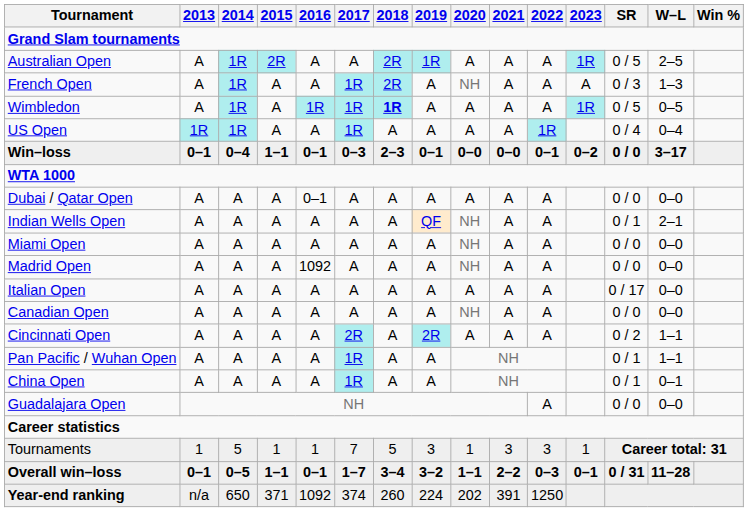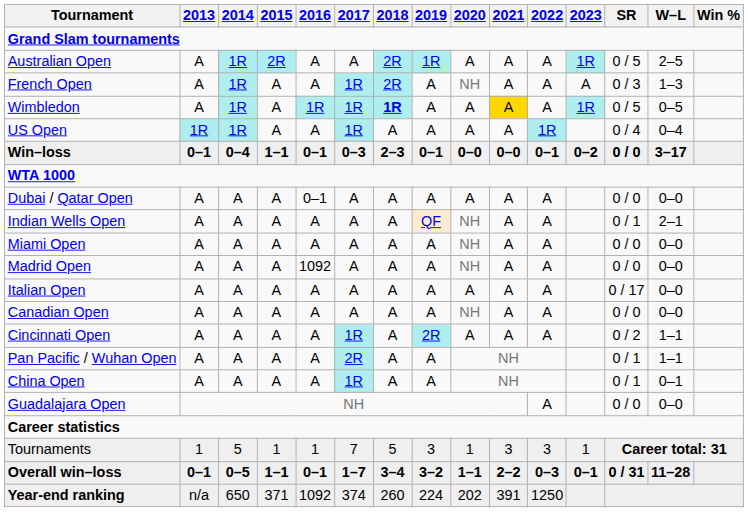 <table class="wikitable" style="text-align:center">
 <tr>
 <th>Tournament</th>
 <th><a href='#'>2013</a></th>
 <th><a href='#'>2014</a></th>
 <th><a href='#'>2015</a></th>
 <th><a href='#'>2016</a></th>
 <th><a href='#'>2017</a></th>
 <th><a href='#'>2018</a></th>
 <th><a href='#'>2019</a></th>
 <th><a href='#'>2020</a></th>
 <th><a href='#'>2021</a></th>
 <th><a href='#'>2022</a></th>
 <th><a href='#'>2023</a></th>
 <th>SR</th>
 <th>W–L</th>
 <th>Win %</th>
 </tr>
 <tr>
 <td colspan="15" align="left"><strong><a href='#'>Grand Slam tournaments</a></strong></td>
 </tr>
 <tr>
 <td style="text-align:left"><a href='#'>Australian Open</a></td>
 <td>A</td>
 <td style="background:#afeeee"><a href='#'>1R</a></td>
 <td style="background:#afeeee"><a href='#'>2R</a></td>
 <td>A</td>
 <td>A</td>
 <td style="background:#afeeee"><a href='#'>2R</a></td>
 <td style="background:#afeeee"><a href='#'>1R</a></td>
 <td>A</td>
 <td>A</td>
 <td>A</td>
 <td style="background:#afeeee"><a href='#'>1R</a></td>
 <td>0 / 5</td>
 <td>2–5</td>
 <td></td>
 </tr>
 <tr>
 <td style="text-align:left"><a href='#'>French Open</a></td>
 <td>A</td>
 <td style="background:#afeeee"><a href='#'>1R</a></td>
 <td>A</td>
 <td>A</td>
 <td style="background:#afeeee"><a href='#'>1R</a></td>
 <td style="background:#afeeee"><a href='#'>2R</a></td>
 <td>A</td>
 <td style=color:#767676>NH</td>
 <td>A</td>
 <td>A</td>
 <td>A</td>
 <td>0 / 3</td>
 <td>1–3</td>
 <td></td>
 </tr>
 <tr>
 <td style="text-align:left"><a href='#'>Wimbledon</a></td>
 <td>A</td>
 <td style="background:#afeeee"><a href='#'>1R</a></td>
 <td>A</td>
 <td style="background:#afeeee"><a href='#'>1R</a></td>
 <td style="background:#afeeee"><a href='#'>1R</a></td>
 <td style=background:#afeeee><strong><a href='#'>1R</a></strong></td>
 <td>A</td>
 <td>A</td>
-<td>A</td>
+<td style="background: gold;">A</td>
 <td>A</td>
 <td style=background:#afeeee><a href='#'>1R</a></td>
 <td>0 / 5</td>
 <td>0–5</td>
 <td></td>
 </tr>
 <tr>
 <td style="text-align:left"><a href='#'>US Open</a></td>
 <td style="background:#afeeee"><a href='#'>1R</a></td>
 <td style="background:#afeeee"><a href='#'>1R</a></td>
 <td>A</td>
 <td>A</td>
 <td style="background:#afeeee"><a href='#'>1R</a></td>
 <td>A</td>
 <td>A</td>
 <td>A</td>
 <td>A</td>
 <td bgcolor="afeeee"><a href='#'>1R</a></td>
 <td></td>
 <td>0 / 4</td>
 <td>0–4</td>
 <td></td>
 </tr>
 <tr style="background:#efefef;font-weight:bold">
 <td style="text-align:left">Win–loss</td>
 <td>0–1</td>
 <td>0–4</td>
 <td>1–1</td>
 <td>0–1</td>
 <td>0–3</td>
 <td>2–3</td>
 <td>0–1</td>
 <td>0–0</td>
 <td>0–0</td>
 <td>0–1</td>
 <td>0–2</td>
 <td>0 / 0</td>
 <td>3–17</td>
 <td></td>
 </tr>
 <tr>
 <td colspan="15" align="left"><strong><a href='#'>WTA 1000</a></strong></td>
 </tr>
 <tr>
 <td align=left><a href='#'>Dubai</a> / <a href='#'>Qatar Open</a></td>
 <td>A</td>
 <td>A</td>
 <td>A</td>
 <td>0–1</td>
 <td>A</td>
 <td>A</td>
 <td>A</td>
 <td>A</td>
 <td>A</td>
 <td>A</td>
 <td></td>
 <td>0 / 0</td>
 <td>0–0</td>
 <td></td>
 </tr>
 <tr>
 <td align=left><a href='#'>Indian Wells Open</a></td>
 <td>A</td>
 <td>A</td>
 <td>A</td>
 <td>A</td>
 <td>A</td>
 <td>A</td>
 <td bgcolor=ffebcd><a href='#'>QF</a></td>
 <td style=color:#767676>NH</td>
 <td>A</td>
 <td>A</td>
 <td></td>
 <td>0 / 1</td>
 <td>2–1</td>
 <td></td>
 </tr>
 <tr>
 <td align=left><a href='#'>Miami Open</a></td>
 <td>A</td>
 <td>A</td>
 <td>A</td>
 <td>A</td>
 <td>A</td>
 <td>A</td>
 <td>A</td>
 <td style=color:#767676>NH</td>
 <td>A</td>
 <td>A</td>
 <td></td>
 <td>0 / 0</td>
 <td>0–0</td>
 <td></td>
 </tr>
 <tr>
 <td align=left><a href='#'>Madrid Open</a></td>
 <td>A</td>
 <td>A</td>
 <td>A</td>
 <td>1092</td>
 <td>A</td>
 <td>A</td>
 <td>A</td>
 <td style=color:#767676>NH</td>
 <td>A</td>
 <td>A</td>
 <td></td>
 <td>0 / 0</td>
 <td>0–0</td>
 <td></td>
 </tr>
 <tr>
 <td align=left><a href='#'>Italian Open</a></td>
 <td>A</td>
 <td>A</td>
 <td>A</td>
 <td>A</td>
 <td>A</td>
 <td>A</td>
 <td>A</td>
 <td>A</td>
 <td>A</td>
 <td>A</td>
 <td></td>
 <td>0 / 17</td>
 <td>0–0</td>
 <td></td>
 </tr>
 <tr>
 <td align=left><a href='#'>Canadian Open</a></td>
 <td>A</td>
 <td>A</td>
 <td>A</td>
 <td>A</td>
 <td>A</td>
 <td>A</td>
 <td>A</td>
 <td style=color:#767676>NH</td>
 <td>A</td>
 <td>A</td>
 <td></td>
 <td>0 / 0</td>
 <td>0–0</td>
 <td></td>
 </tr>
 <tr>
 <td align=left><a href='#'>Cincinnati Open</a></td>
 <td>A</td>
 <td>A</td>
 <td>A</td>
 <td>A</td>
-<td bgcolor=afeeee><a href='#'>2R</a></td>
+<td bgcolor=afeeee><a href='#'>1R</a></td>
 <td>A</td>
 <td bgcolor=afeeee><a href='#'>2R</a></td>
 <td>A</td>
 <td>A</td>
 <td>A</td>
 <td></td>
 <td>0 / 2</td>
 <td>1–1</td>
 <td></td>
 </tr>
 <tr>
 <td align=left><a href='#'>Pan Pacific</a> / <a href='#'>Wuhan Open</a></td>
 <td>A</td>
 <td>A</td>
 <td>A</td>
 <td>A</td>
-<td bgcolor=afeeee><a href='#'>1R</a></td>
+<td bgcolor=afeeee><a href='#'>2R</a></td>
 <td>A</td>
 <td>A</td>
 <td colspan="3" style=color:#767676>NH</td>
 <td></td>
 <td>0 / 1</td>
 <td>1–1</td>
 <td></td>
 </tr>
 <tr>
 <td align=left><a href='#'>China Open</a></td>
 <td>A</td>
 <td>A</td>
 <td>A</td>
 <td>A</td>
 <td bgcolor=afeeee><a href='#'>1R</a></td>
 <td>A</td>
 <td>A</td>
 <td colspan="3" style=color:#767676>NH</td>
 <td></td>
 <td>0 / 1</td>
 <td>0–1</td>
 <td></td>
 </tr>
 <tr>
 <td align=left><a href='#'>Guadalajara Open</a></td>
 <td colspan="9" style=color:#767676>NH</td>
 <td>A</td>
 <td></td>
 <td>0 / 0</td>
 <td>0–0</td>
 <td></td>
 </tr>
 <tr>
 <td colspan="15" align="left"><strong>Career statistics</strong></td>
 </tr>
 <tr bgcolor=efefef>
 <td align=left>Tournaments</td>
 <td>1</td>
 <td>5</td>
 <td>1</td>
 <td>1</td>
 <td>7</td>
 <td>5</td>
 <td>3</td>
 <td>1</td>
 <td>3</td>
 <td>3</td>
 <td>1</td>
 <td colspan="3"><strong>Career total: 31</strong></td>
 </tr>
 <tr style=background:#efefef;font-weight:bold>
 <td align=left>Overall win–loss</td>
 <td>0–1</td>
 <td>0–5</td>
 <td>1–1</td>
 <td>0–1</td>
 <td>1–7</td>
 <td>3–4</td>
 <td>3–2</td>
 <td>1–1</td>
 <td>2–2</td>
 <td>0–3</td>
 <td>0–1</td>
 <td>0 / 31</td>
 <td>11–28</td>
 <td></td>
 </tr>
 <tr bgcolor=efefef>
 <td align=left><strong>Year-end ranking</strong></td>
 <td>n/a</td>
 <td>650</td>
 <td>371</td>
 <td>1092</td>
 <td>374</td>
 <td>260</td>
 <td>224</td>
 <td>202</td>
 <td>391</td>
 <td>1250</td>
 <td></td>
 <td colspan="3"></td>
 </tr>
 </table>
